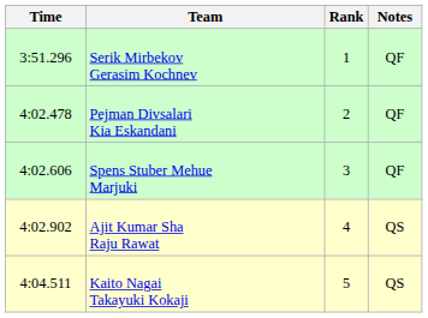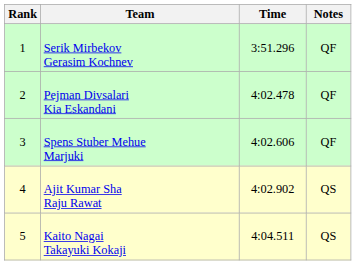 <table class=wikitable style="text-align:center">
 <tr>
+<th width=40>Rank</th>
+<th width=250>Team</th>
 <th width=80>Time</th>
-<th width=250>Team</th>
-<th width=40>Rank</th>
 <th width=50>Notes</th>
 </tr>
 <tr bgcolor="ccffcc">
+<td>1</td>
+<td align=left><br><a href='#'>Serik Mirbekov</a><br><a href='#'>Gerasim Kochnev</a></td>
 <td>3:51.296</td>
-<td align=left><br><a href='#'>Serik Mirbekov</a><br><a href='#'>Gerasim Kochnev</a></td>
-<td>1</td>
 <td>QF</td>
 </tr>
 <tr bgcolor="ccffcc">
+<td>2</td>
+<td align=left><br><a href='#'>Pejman Divsalari</a><br><a href='#'>Kia Eskandani</a></td>
 <td>4:02.478</td>
-<td align=left><br><a href='#'>Pejman Divsalari</a><br><a href='#'>Kia Eskandani</a></td>
-<td>2</td>
 <td>QF</td>
 </tr>
 <tr bgcolor="ccffcc">
+<td>3</td>
+<td align=left><br><a href='#'>Spens Stuber Mehue</a><br><a href='#'>Marjuki</a></td>
 <td>4:02.606</td>
-<td align=left><br><a href='#'>Spens Stuber Mehue</a><br><a href='#'>Marjuki</a></td>
-<td>3</td>
 <td>QF</td>
 </tr>
 <tr bgcolor="#ffffcc">
+<td>4</td>
+<td align=left><br><a href='#'>Ajit Kumar Sha</a><br><a href='#'>Raju Rawat</a></td>
 <td>4:02.902</td>
-<td align=left><br><a href='#'>Ajit Kumar Sha</a><br><a href='#'>Raju Rawat</a></td>
-<td>4</td>
 <td>QS</td>
 </tr>
 <tr bgcolor="#ffffcc">
+<td>5</td>
+<td align=left><br><a href='#'>Kaito Nagai</a><br><a href='#'>Takayuki Kokaji</a></td>
 <td>4:04.511</td>
-<td align=left><br><a href='#'>Kaito Nagai</a><br><a href='#'>Takayuki Kokaji</a></td>
-<td>5</td>
 <td>QS</td>
 </tr>
 </table>
